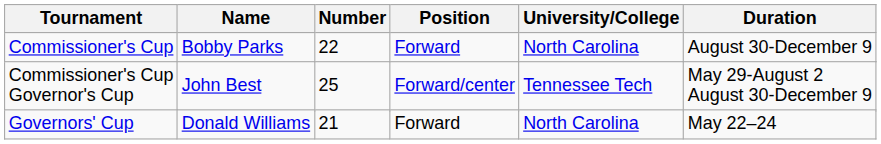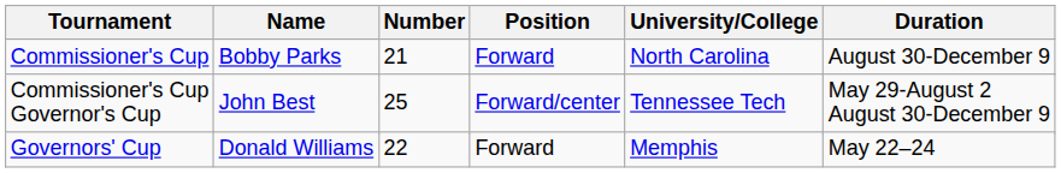 <table class="wikitable">
 <tr>
 <th>Tournament</th>
 <th>Name</th>
 <th>Number</th>
 <th>Position</th>
 <th>University/College</th>
 <th>Duration</th>
 </tr>
 <tr>
 <td rowspan="2"><a href='#'>Commissioner's Cup</a></td>
 <td><a href='#'>Bobby Parks</a></td>
-<td>22</td>
+<td>21</td>
 <td><a href='#'>Forward</a></td>
 <td><a href='#'>North Carolina</a></td>
 <td>August 30-December 9</td>
 </tr>
 <tr>
 <td rowspan="3"><a href='#'>John Best</a></td>
 <td rowspan="3">25</td>
 <td rowspan="3"><a href='#'>Forward/center</a></td>
 <td rowspan="3"><a href='#'>Tennessee Tech</a></td>
 <td rowspan="3">May 29-August 2 <br> August 30-December 9</td>
 </tr>
 <tr>
 <td>Commissioner's Cup <br> Governor's Cup</td>
 </tr>
 <tr>
 <td rowspan="2"><a href='#'>Governors' Cup</a></td>
 </tr>
 <tr>
 <td><a href='#'>Donald Williams</a></td>
-<td>21</td>
+<td>22</td>
 <td>Forward</td>
-<td><a href='#'>North Carolina</a></td>
+<td><a href='#'>Memphis</a></td>
 <td>May 22–24</td>
 </tr>
 </table>
